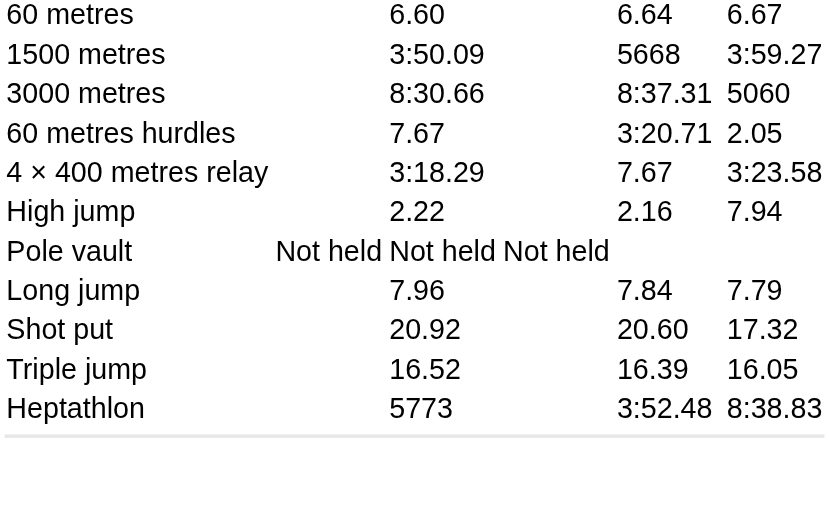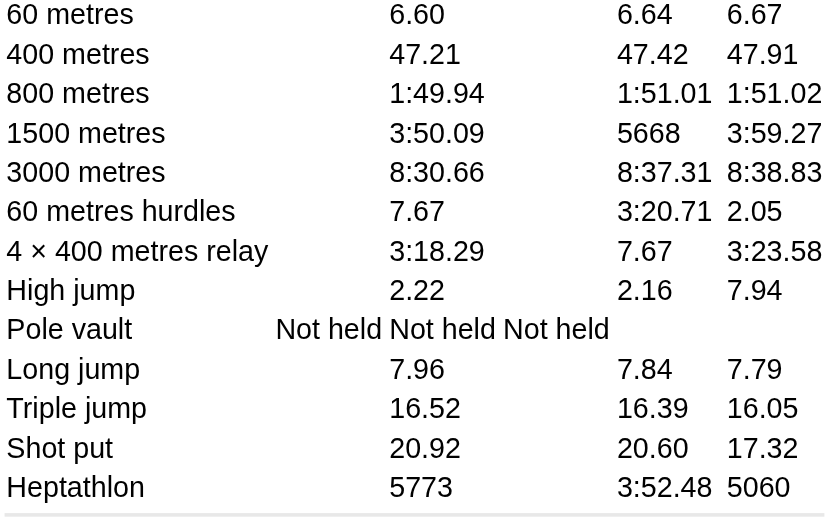 <table>
 <tr>
 <td>60 metres</td>
 <td></td>
 <td>6.60</td>
 <td></td>
 <td>6.64</td>
 <td></td>
 <td>6.67</td>
+</tr>
+<tr>
+<td>400 metres</td>
+<td></td>
+<td>47.21</td>
+<td></td>
+<td>47.42</td>
+<td></td>
+<td>47.91</td>
+</tr>
+<tr>
+<td>800 metres</td>
+<td></td>
+<td>1:49.94 </td>
+<td></td>
+<td>1:51.01</td>
+<td></td>
+<td>1:51.02</td>
 </tr>
 <tr>
 <td>1500 metres</td>
 <td></td>
 <td>3:50.09 </td>
 <td></td>
 <td>5668</td>
 <td></td>
 <td>3:59.27</td>
 </tr>
 <tr>
 <td>3000 metres</td>
 <td></td>
 <td>8:30.66</td>
 <td></td>
 <td>8:37.31</td>
 <td></td>
-<td>5060</td>
+<td>8:38.83</td>
 </tr>
 <tr>
 <td>60 metres hurdles</td>
 <td></td>
 <td>7.67</td>
 <td></td>
 <td>3:20.71</td>
 <td></td>
 <td>2.05</td>
 </tr>
 <tr>
 <td>4 × 400 metres relay</td>
 <td></td>
 <td>3:18.29</td>
 <td></td>
 <td>7.67</td>
 <td></td>
 <td>3:23.58</td>
 </tr>
 <tr>
 <td>High jump</td>
 <td></td>
 <td>2.22</td>
 <td></td>
 <td>2.16</td>
 <td></td>
 <td>7.94</td>
 </tr>
 <tr>
 <td>Pole vault</td>
 <td>Not held</td>
 <td>Not held</td>
 <td>Not held</td>
 </tr>
 <tr>
 <td>Long jump</td>
 <td></td>
 <td>7.96</td>
 <td></td>
 <td>7.84</td>
 <td></td>
 <td>7.79</td>
 </tr>
 <tr>
+<td>Triple jump</td>
+<td></td>
+<td>16.52</td>
+<td></td>
+<td>16.39</td>
+<td></td>
+<td>16.05</td>
+</tr>
+<tr>
 <td>Shot put</td>
 <td></td>
 <td>20.92</td>
 <td></td>
 <td>20.60</td>
 <td></td>
 <td>17.32</td>
 </tr>
 <tr>
-<td>Triple jump</td>
-<td></td>
-<td>16.52</td>
-<td></td>
-<td>16.39</td>
-<td></td>
-<td>16.05</td>
-</tr>
-<tr>
 <td>Heptathlon</td>
 <td></td>
 <td>5773</td>
 <td></td>
 <td>3:52.48 </td>
 <td></td>
-<td>8:38.83</td>
+<td>5060</td>
 </tr>
 <tr>
 </tr>
 <tr bgcolor= e8e8e8>
 <td colspan=7></td>
 </tr>
 </table>
